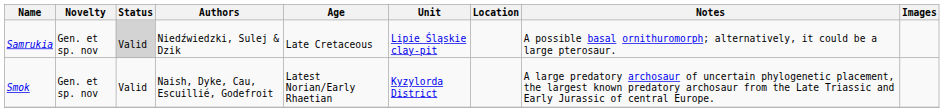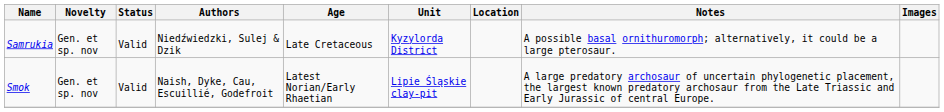 <table class="wikitable sortable" align="center" width="100%">
 <tr>
 <th>Name</th>
 <th>Novelty</th>
 <th>Status</th>
 <th>Authors</th>
 <th>Age</th>
 <th>Unit</th>
 <th>Location</th>
 <th>Notes</th>
 <th>Images</th>
 </tr>
 <tr>
 <td><br><em><a href='#'>Samrukia</a></em></td>
 <td><br>Gen. et sp. nov</td>
-<td style="background: lightgrey;"><br>Valid</td>
+<td><br>Valid</td>
 <td><br>Niedźwiedzki, Sulej & Dzik</td>
 <td><br>Late Cretaceous</td>
-<td><br><a href='#'>Lipie Śląskie clay-pit</a></td>
+<td><br><a href='#'>Kyzylorda District</a></td>
 <td><br></td>
 <td><br>A possible <a href='#'>basal</a> <a href='#'>ornithuromorph</a>; alternatively, it could be a large pterosaur.</td>
 <td></td>
 </tr>
 <tr>
 <td><br><em><a href='#'>Smok</a></em></td>
 <td><br>Gen. et sp. nov</td>
 <td><br>Valid</td>
 <td><br>Naish, Dyke, Cau, Escuillié, Godefroit</td>
 <td><br>Latest Norian/Early Rhaetian</td>
-<td><br><a href='#'>Kyzylorda District</a></td>
+<td><br><a href='#'>Lipie Śląskie clay-pit</a></td>
 <td><br></td>
 <td><br>A large predatory <a href='#'>archosaur</a> of uncertain phylogenetic placement, the largest known predatory archosaur from the Late Triassic and Early Jurassic of central Europe.</td>
 <td></td>
 </tr>
 <tr>
 </tr>
 </table>
